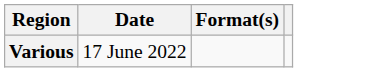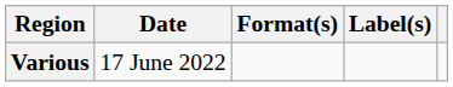 <table class="wikitable plainrowheaders">
 <tr>
 <th scope="col">Region</th>
 <th scope="col">Date</th>
 <th scope="col">Format(s)</th>
+<th scope="col">Label(s)</th>
 <th scope="col"></th>
 </tr>
 <tr>
 <th scope="row">Various</th>
 <td>17 June 2022</td>
 <td></td>
 <td></td>
+<td></td>
 </tr>
 </table>
